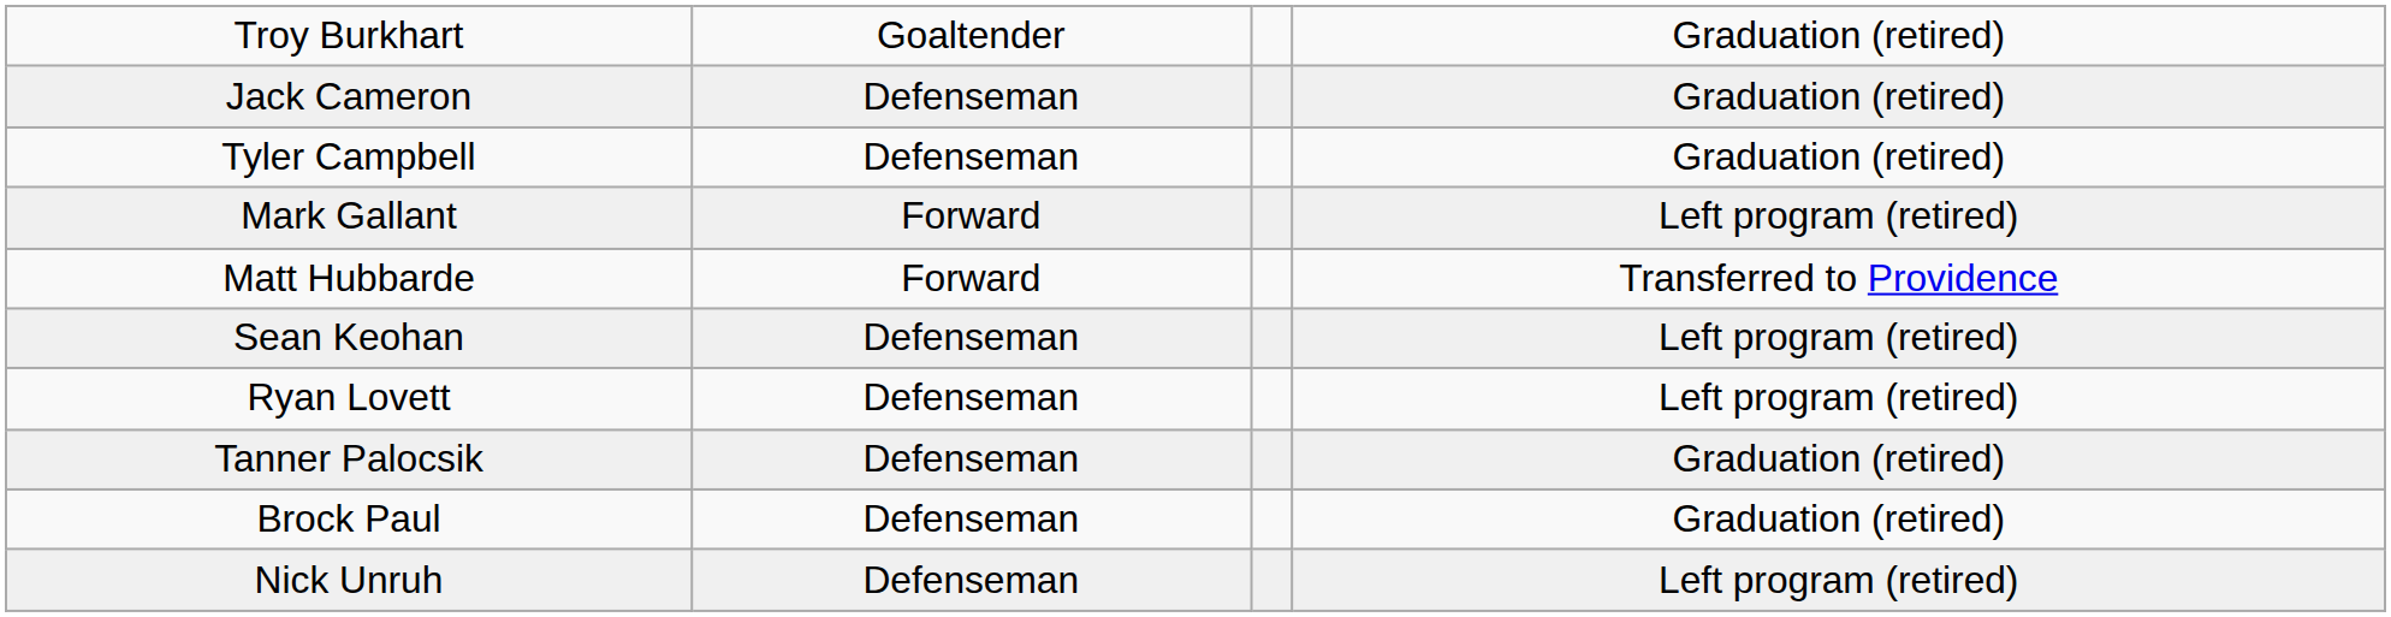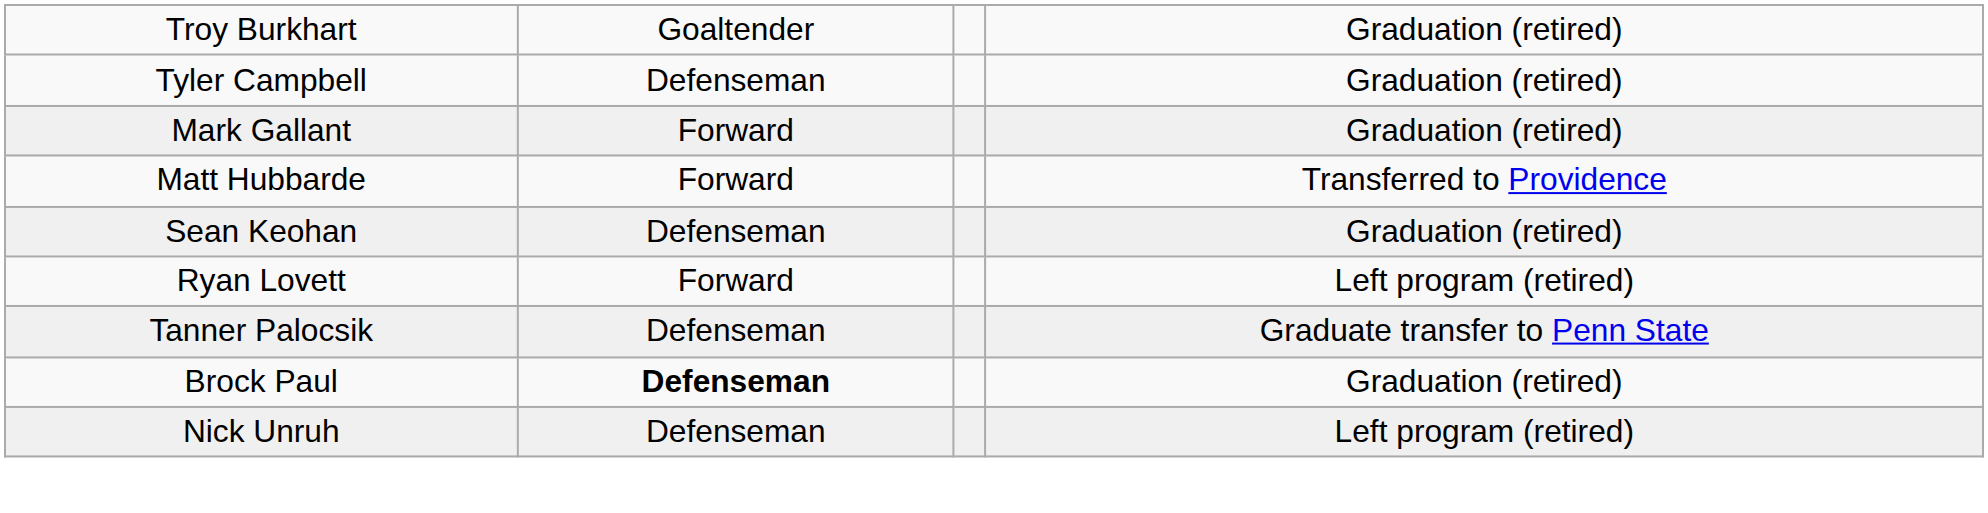 <table class="wikitable" width=1000>
 <tr align="center" bgcolor="">
 <td>Troy Burkhart</td>
 <td>Goaltender</td>
-<td></td>
-<td>Graduation (retired)</td>
-</tr>
-<tr align="center" bgcolor="f0f0f0">
-<td>Jack Cameron</td>
-<td>Defenseman</td>
 <td></td>
 <td>Graduation (retired)</td>
 </tr>
 <tr align="center" bgcolor="">
 <td>Tyler Campbell</td>
 <td>Defenseman</td>
 <td></td>
 <td>Graduation (retired)</td>
 </tr>
 <tr align="center" bgcolor="f0f0f0">
 <td>Mark Gallant</td>
 <td>Forward</td>
 <td></td>
-<td>Left program (retired)</td>
+<td>Graduation (retired)</td>
 </tr>
 <tr align="center" bgcolor="">
 <td>Matt Hubbarde</td>
 <td>Forward</td>
 <td></td>
 <td>Transferred to <a href='#'>Providence</a></td>
 </tr>
 <tr align="center" bgcolor="f0f0f0">
 <td>Sean Keohan</td>
 <td>Defenseman</td>
 <td></td>
-<td>Left program (retired)</td>
+<td>Graduation (retired)</td>
 </tr>
 <tr align="center" bgcolor="">
 <td>Ryan Lovett</td>
-<td>Defenseman</td>
+<td>Forward</td>
 <td></td>
 <td>Left program (retired)</td>
 </tr>
 <tr align="center" bgcolor="f0f0f0">
 <td>Tanner Palocsik</td>
 <td>Defenseman</td>
 <td></td>
-<td>Graduation (retired)</td>
+<td>Graduate transfer to <a href='#'>Penn State</a></td>
 </tr>
 <tr align="center" bgcolor="">
 <td>Brock Paul</td>
-<td>Defenseman</td>
+<td><strong>Defenseman</strong></td>
 <td></td>
 <td>Graduation (retired)</td>
 </tr>
 <tr align="center" bgcolor="f0f0f0">
 <td>Nick Unruh</td>
 <td>Defenseman</td>
 <td></td>
 <td>Left program (retired)</td>
 </tr>
 </table>
